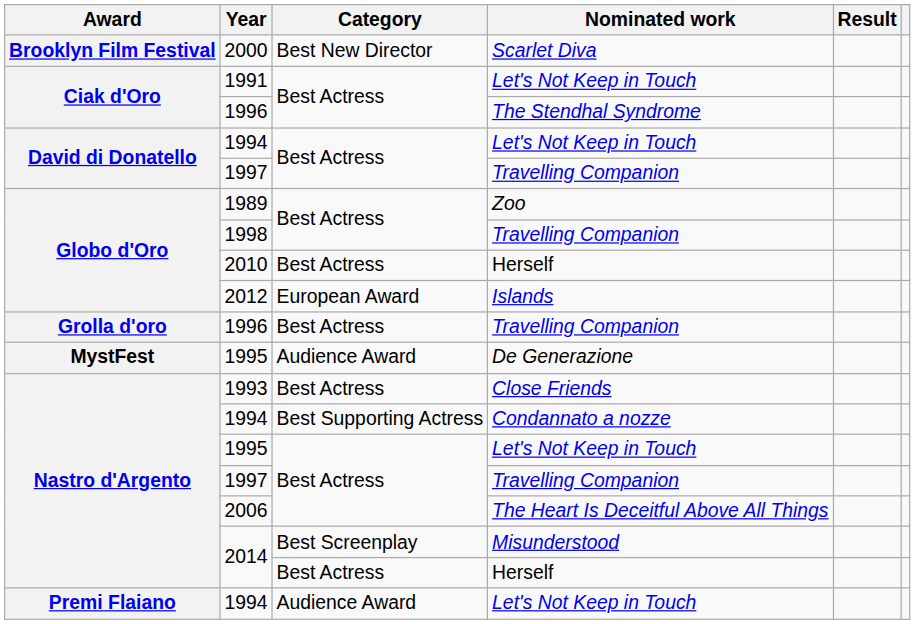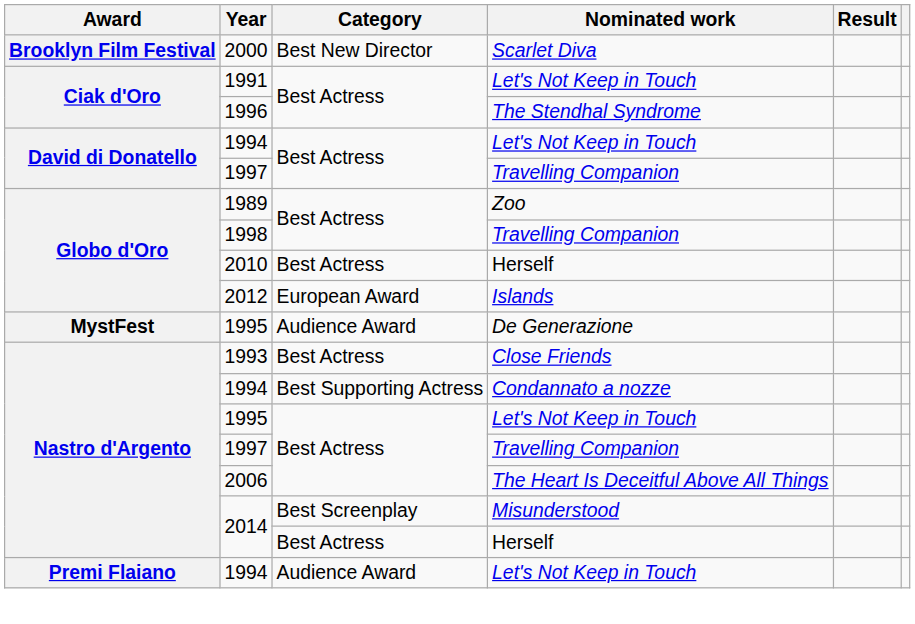 <table class="wikitable sortable plainrowheaders">
 <tr>
 <th scope="col">Award</th>
 <th scope="col">Year</th>
 <th scope="col">Category</th>
 <th scope="col">Nominated work</th>
 <th scope="col">Result</th>
 <th scope="col"></th>
 </tr>
 <tr>
 <th scope=row><a href='#'>Brooklyn Film Festival</a></th>
 <td>2000</td>
 <td>Best New Director</td>
 <td><em><a href='#'>Scarlet Diva</a></em></td>
 <td></td>
 <td></td>
 </tr>
 <tr>
 <th scope=row rowspan=2><a href='#'>Ciak d'Oro</a></th>
 <td>1991</td>
 <td rowspan=2>Best Actress</td>
 <td><em><a href='#'>Let's Not Keep in Touch</a></em></td>
 <td></td>
 <td></td>
 </tr>
 <tr>
 <td>1996</td>
 <td><em><a href='#'>The Stendhal Syndrome</a></em></td>
 <td></td>
 <td></td>
 </tr>
 <tr>
 <th scope=row rowspan=2><a href='#'>David di Donatello</a></th>
 <td>1994</td>
 <td rowspan=2>Best Actress</td>
 <td><em><a href='#'>Let's Not Keep in Touch</a></em></td>
 <td></td>
 <td></td>
 </tr>
 <tr>
 <td>1997</td>
 <td><em><a href='#'>Travelling Companion</a></em></td>
 <td></td>
 <td></td>
 </tr>
 <tr>
 <th scope=row rowspan=4><a href='#'>Globo d'Oro</a></th>
 <td>1989</td>
 <td rowspan=2>Best Actress</td>
 <td><em>Zoo</em></td>
 <td></td>
 <td></td>
 </tr>
 <tr>
 <td>1998</td>
 <td><em><a href='#'>Travelling Companion</a></em></td>
 <td></td>
 <td></td>
 </tr>
 <tr>
 <td>2010</td>
 <td>Best Actress</td>
 <td>Herself</td>
 <td></td>
 <td></td>
 </tr>
 <tr>
 <td>2012</td>
 <td>European Award</td>
 <td><em><a href='#'>Islands</a></em></td>
 <td></td>
 <td></td>
 </tr>
 <tr>
-<th scope=row><a href='#'>Grolla d'oro</a></th>
-<td>1996</td>
-<td>Best Actress</td>
-<td><em><a href='#'>Travelling Companion</a></em></td>
-<td></td>
-<td></td>
-</tr>
-<tr>
 <th scope=row>MystFest</th>
 <td>1995</td>
 <td>Audience Award</td>
 <td><em>De Generazione</em></td>
 <td></td>
 <td></td>
 </tr>
 <tr>
 <th scope=row rowspan=7><a href='#'>Nastro d'Argento</a></th>
 <td>1993</td>
 <td>Best Actress</td>
 <td><em><a href='#'>Close Friends</a></em></td>
 <td></td>
 <td></td>
 </tr>
 <tr>
 <td>1994</td>
 <td>Best Supporting Actress</td>
 <td><em><a href='#'>Condannato a nozze</a></em></td>
 <td></td>
 <td></td>
 </tr>
 <tr>
 <td>1995</td>
 <td rowspan=3>Best Actress</td>
 <td><em><a href='#'>Let's Not Keep in Touch</a></em></td>
 <td></td>
 <td></td>
 </tr>
 <tr>
 <td>1997</td>
 <td><em><a href='#'>Travelling Companion</a></em></td>
 <td></td>
 <td></td>
 </tr>
 <tr>
 <td>2006</td>
 <td><em><a href='#'>The Heart Is Deceitful Above All Things</a></em></td>
 <td></td>
 <td></td>
 </tr>
 <tr>
 <td rowspan=2>2014</td>
 <td>Best Screenplay</td>
 <td><em><a href='#'>Misunderstood</a></em></td>
 <td></td>
 <td></td>
 </tr>
 <tr>
 <td>Best Actress</td>
 <td>Herself</td>
 <td></td>
 <td></td>
 </tr>
 <tr>
 <th scope=row><a href='#'>Premi Flaiano</a></th>
 <td>1994</td>
 <td>Audience Award</td>
 <td><em><a href='#'>Let's Not Keep in Touch</a></em></td>
 <td></td>
 <td></td>
 </tr>
 </table>
